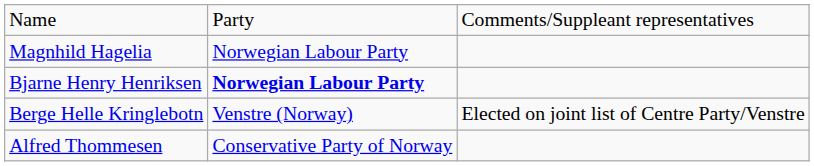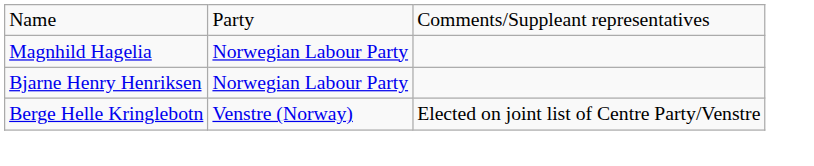 <table class="wikitable">
 <tr>
 <td>Name</td>
 <td>Party</td>
 <td>Comments/Suppleant representatives</td>
 </tr>
 <tr>
 <td><a href='#'>Magnhild Hagelia</a></td>
 <td><a href='#'>Norwegian Labour Party</a></td>
 <td></td>
 </tr>
 <tr>
 <td><a href='#'>Bjarne Henry Henriksen</a></td>
-<td><strong><a href='#'>Norwegian Labour Party</a></strong></td>
+<td><a href='#'>Norwegian Labour Party</a></td>
 <td></td>
 </tr>
 <tr>
 <td><a href='#'>Berge Helle Kringlebotn</a></td>
 <td><a href='#'>Venstre (Norway)</a></td>
 <td>Elected on joint list of Centre Party/Venstre</td>
 </tr>
-<tr>
-<td><a href='#'>Alfred Thommesen</a></td>
-<td><a href='#'>Conservative Party of Norway</a></td>
-<td></td>
-</tr>
 </table>
